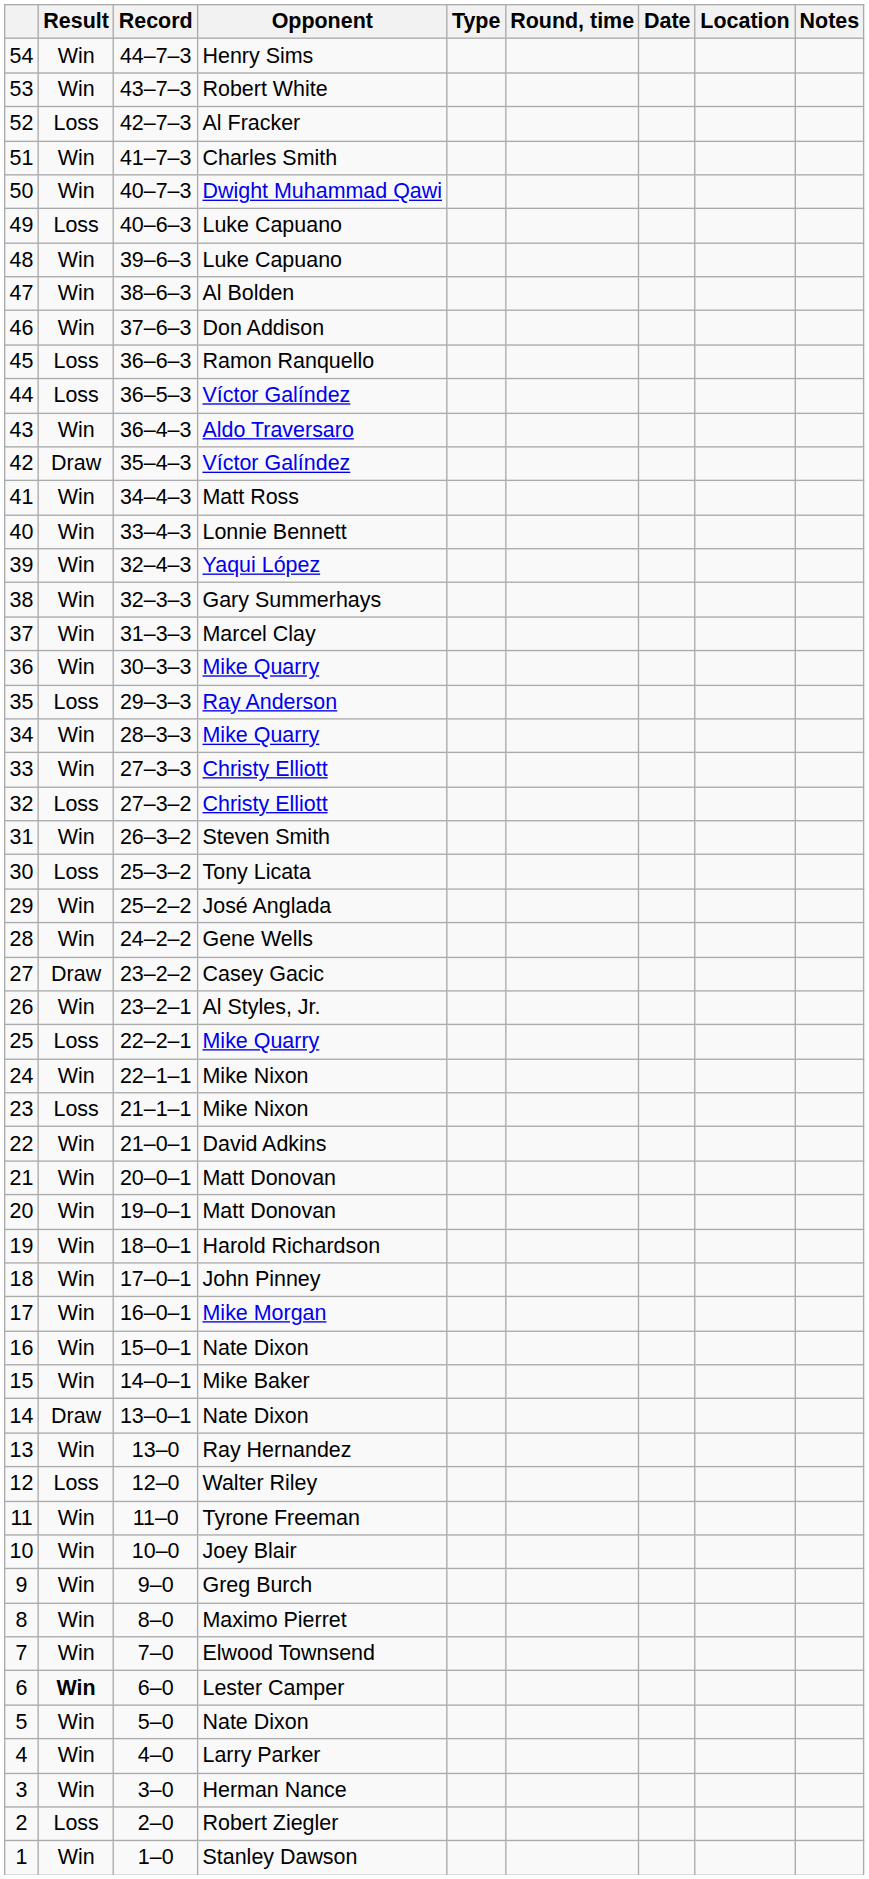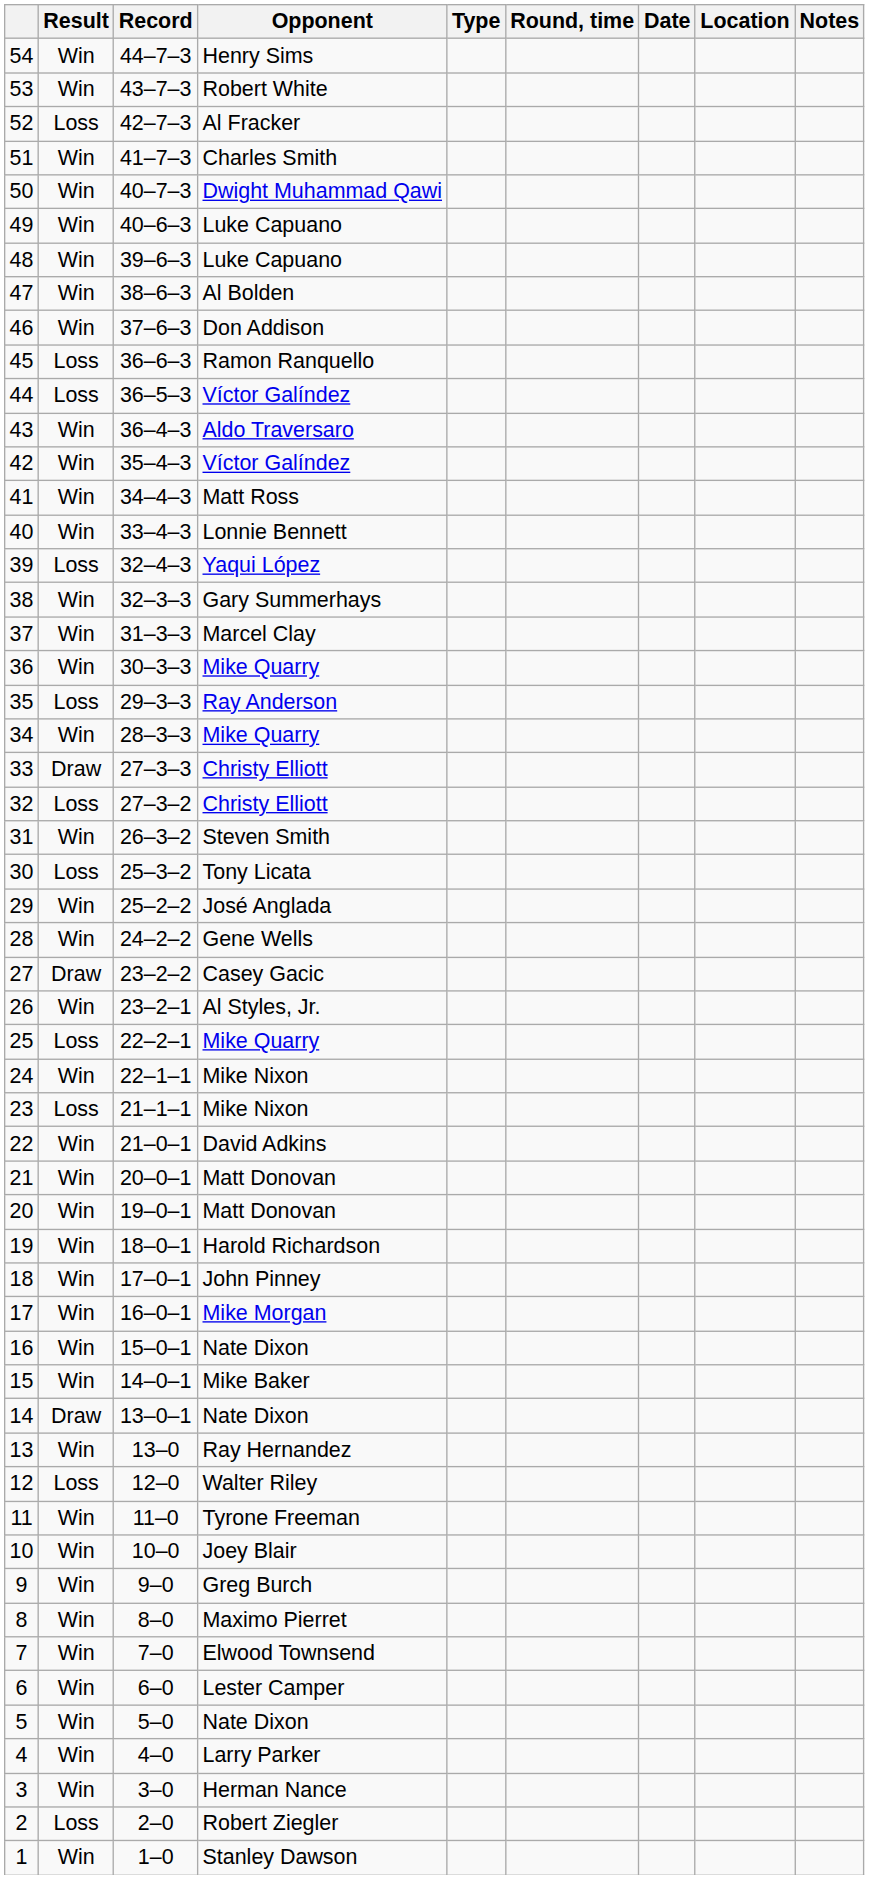 <table class=wikitable style=text-align:center>
 <tr>
 <th></th>
 <th>Result</th>
 <th>Record</th>
 <th>Opponent</th>
 <th>Type</th>
 <th>Round, time</th>
 <th>Date</th>
 <th>Location</th>
 <th>Notes</th>
 </tr>
 <tr>
 <td>54</td>
 <td>Win</td>
 <td>44–7–3</td>
 <td align=left>Henry Sims</td>
 <td></td>
 <td></td>
 <td></td>
 <td align=left></td>
 <td align=left></td>
 </tr>
 <tr>
 <td>53</td>
 <td>Win</td>
 <td>43–7–3</td>
 <td align=left>Robert White</td>
 <td></td>
 <td></td>
 <td></td>
 <td align=left></td>
 <td align=left></td>
 </tr>
 <tr>
 <td>52</td>
 <td>Loss</td>
 <td>42–7–3</td>
 <td align=left>Al Fracker</td>
 <td></td>
 <td></td>
 <td></td>
 <td align=left></td>
 <td align=left></td>
 </tr>
 <tr>
 <td>51</td>
 <td>Win</td>
 <td>41–7–3</td>
 <td align=left>Charles Smith</td>
 <td></td>
 <td></td>
 <td></td>
 <td align=left></td>
 <td align=left></td>
 </tr>
 <tr>
 <td>50</td>
 <td>Win</td>
 <td>40–7–3</td>
 <td align=left><a href='#'>Dwight Muhammad Qawi</a></td>
 <td></td>
 <td></td>
 <td></td>
 <td align=left></td>
 <td align=left></td>
 </tr>
 <tr>
 <td>49</td>
-<td>Loss</td>
+<td>Win</td>
 <td>40–6–3</td>
 <td align=left>Luke Capuano</td>
 <td></td>
 <td></td>
 <td></td>
 <td align=left></td>
 <td align=left></td>
 </tr>
 <tr>
 <td>48</td>
 <td>Win</td>
 <td>39–6–3</td>
 <td align=left>Luke Capuano</td>
 <td></td>
 <td></td>
 <td></td>
 <td align=left></td>
 <td align=left></td>
 </tr>
 <tr>
 <td>47</td>
 <td>Win</td>
 <td>38–6–3</td>
 <td align=left>Al Bolden</td>
 <td></td>
 <td></td>
 <td></td>
 <td align=left></td>
 <td align=left></td>
 </tr>
 <tr>
 <td>46</td>
 <td>Win</td>
 <td>37–6–3</td>
 <td align=left>Don Addison</td>
 <td></td>
 <td></td>
 <td></td>
 <td align=left></td>
 <td align=left></td>
 </tr>
 <tr>
 <td>45</td>
 <td>Loss</td>
 <td>36–6–3</td>
 <td align=left>Ramon Ranquello</td>
 <td></td>
 <td></td>
 <td></td>
 <td align=left></td>
 <td align=left></td>
 </tr>
 <tr>
 <td>44</td>
 <td>Loss</td>
 <td>36–5–3</td>
 <td align=left><a href='#'>Víctor Galíndez</a></td>
 <td></td>
 <td></td>
 <td></td>
 <td align=left></td>
 <td align=left></td>
 </tr>
 <tr>
 <td>43</td>
 <td>Win</td>
 <td>36–4–3</td>
 <td align=left><a href='#'>Aldo Traversaro</a></td>
 <td></td>
 <td></td>
 <td></td>
 <td align=left></td>
 <td align=left></td>
 </tr>
 <tr>
 <td>42</td>
-<td>Draw</td>
+<td>Win</td>
 <td>35–4–3</td>
 <td align=left><a href='#'>Víctor Galíndez</a></td>
 <td></td>
 <td></td>
 <td></td>
 <td align=left></td>
 <td align=left></td>
 </tr>
 <tr>
 <td>41</td>
 <td>Win</td>
 <td>34–4–3</td>
 <td align=left>Matt Ross</td>
 <td></td>
 <td></td>
 <td></td>
 <td align=left></td>
 <td align=left></td>
 </tr>
 <tr>
 <td>40</td>
 <td>Win</td>
 <td>33–4–3</td>
 <td align=left>Lonnie Bennett</td>
 <td></td>
 <td></td>
 <td></td>
 <td align=left></td>
 <td align=left></td>
 </tr>
 <tr>
 <td>39</td>
-<td>Win</td>
+<td>Loss</td>
 <td>32–4–3</td>
 <td align=left><a href='#'>Yaqui López</a></td>
 <td></td>
 <td></td>
 <td></td>
 <td align=left></td>
 <td align=left></td>
 </tr>
 <tr>
 <td>38</td>
 <td>Win</td>
 <td>32–3–3</td>
 <td align=left>Gary Summerhays</td>
 <td></td>
 <td></td>
 <td></td>
 <td align=left></td>
 <td align=left></td>
 </tr>
 <tr>
 <td>37</td>
 <td>Win</td>
 <td>31–3–3</td>
 <td align=left>Marcel Clay</td>
 <td></td>
 <td></td>
 <td></td>
 <td align=left></td>
 <td align=left></td>
 </tr>
 <tr>
 <td>36</td>
 <td>Win</td>
 <td>30–3–3</td>
 <td align=left><a href='#'>Mike Quarry</a></td>
 <td></td>
 <td></td>
 <td></td>
 <td align=left></td>
 <td align=left></td>
 </tr>
 <tr>
 <td>35</td>
 <td>Loss</td>
 <td>29–3–3</td>
 <td align=left><a href='#'>Ray Anderson</a></td>
 <td></td>
 <td></td>
 <td></td>
 <td align=left></td>
 <td align=left></td>
 </tr>
 <tr>
 <td>34</td>
 <td>Win</td>
 <td>28–3–3</td>
 <td align=left><a href='#'>Mike Quarry</a></td>
 <td></td>
 <td></td>
 <td></td>
 <td align=left></td>
 <td align=left></td>
 </tr>
 <tr>
 <td>33</td>
-<td>Win</td>
+<td>Draw</td>
 <td>27–3–3</td>
 <td align=left><a href='#'>Christy Elliott</a></td>
 <td></td>
 <td></td>
 <td></td>
 <td align=left></td>
 <td align=left></td>
 </tr>
 <tr>
 <td>32</td>
 <td>Loss</td>
 <td>27–3–2</td>
 <td align=left><a href='#'>Christy Elliott</a></td>
 <td></td>
 <td></td>
 <td></td>
 <td align=left></td>
 <td align=left></td>
 </tr>
 <tr>
 <td>31</td>
 <td>Win</td>
 <td>26–3–2</td>
 <td align=left>Steven Smith</td>
 <td></td>
 <td></td>
 <td></td>
 <td align=left></td>
 <td align=left></td>
 </tr>
 <tr>
 <td>30</td>
 <td>Loss</td>
 <td>25–3–2</td>
 <td align=left>Tony Licata</td>
 <td></td>
 <td></td>
 <td></td>
 <td align=left></td>
 <td align=left></td>
 </tr>
 <tr>
 <td>29</td>
 <td>Win</td>
 <td>25–2–2</td>
 <td align=left>José Anglada</td>
 <td></td>
 <td></td>
 <td></td>
 <td align=left></td>
 <td align=left></td>
 </tr>
 <tr>
 <td>28</td>
 <td>Win</td>
 <td>24–2–2</td>
 <td align=left>Gene Wells</td>
 <td></td>
 <td></td>
 <td></td>
 <td align=left></td>
 <td align=left></td>
 </tr>
 <tr>
 <td>27</td>
 <td>Draw</td>
 <td>23–2–2</td>
 <td align=left>Casey Gacic</td>
 <td></td>
 <td></td>
 <td></td>
 <td align=left></td>
 <td align=left></td>
 </tr>
 <tr>
 <td>26</td>
 <td>Win</td>
 <td>23–2–1</td>
 <td align=left>Al Styles, Jr.</td>
 <td></td>
 <td></td>
 <td></td>
 <td align=left></td>
 <td align=left></td>
 </tr>
 <tr>
 <td>25</td>
 <td>Loss</td>
 <td>22–2–1</td>
 <td align=left><a href='#'>Mike Quarry</a></td>
 <td></td>
 <td></td>
 <td></td>
 <td align=left></td>
 <td align=left></td>
 </tr>
 <tr>
 <td>24</td>
 <td>Win</td>
 <td>22–1–1</td>
 <td align=left>Mike Nixon</td>
 <td></td>
 <td></td>
 <td></td>
 <td align=left></td>
 <td align=left></td>
 </tr>
 <tr>
 <td>23</td>
 <td>Loss</td>
 <td>21–1–1</td>
 <td align=left>Mike Nixon</td>
 <td></td>
 <td></td>
 <td></td>
 <td align=left></td>
 <td align=left></td>
 </tr>
 <tr>
 <td>22</td>
 <td>Win</td>
 <td>21–0–1</td>
 <td align=left>David Adkins</td>
 <td></td>
 <td></td>
 <td></td>
 <td align=left></td>
 <td align=left></td>
 </tr>
 <tr>
 <td>21</td>
 <td>Win</td>
 <td>20–0–1</td>
 <td align=left>Matt Donovan</td>
 <td></td>
 <td></td>
 <td></td>
 <td align=left></td>
 <td align=left></td>
 </tr>
 <tr>
 <td>20</td>
 <td>Win</td>
 <td>19–0–1</td>
 <td align=left>Matt Donovan</td>
 <td></td>
 <td></td>
 <td></td>
 <td align=left></td>
 <td align=left></td>
 </tr>
 <tr>
 <td>19</td>
 <td>Win</td>
 <td>18–0–1</td>
 <td align=left>Harold Richardson</td>
 <td></td>
 <td></td>
 <td></td>
 <td align=left></td>
 <td align=left></td>
 </tr>
 <tr>
 <td>18</td>
 <td>Win</td>
 <td>17–0–1</td>
 <td align=left>John Pinney</td>
 <td></td>
 <td></td>
 <td></td>
 <td align=left></td>
 <td align=left></td>
 </tr>
 <tr>
 <td>17</td>
 <td>Win</td>
 <td>16–0–1</td>
 <td align=left><a href='#'>Mike Morgan</a></td>
 <td></td>
 <td></td>
 <td></td>
 <td align=left></td>
 <td align=left></td>
 </tr>
 <tr>
 <td>16</td>
 <td>Win</td>
 <td>15–0–1</td>
 <td align=left>Nate Dixon</td>
 <td></td>
 <td></td>
 <td></td>
 <td align=left></td>
 <td align=left></td>
 </tr>
 <tr>
 <td>15</td>
 <td>Win</td>
 <td>14–0–1</td>
 <td align=left>Mike Baker</td>
 <td></td>
 <td></td>
 <td></td>
 <td align=left></td>
 <td align=left></td>
 </tr>
 <tr>
 <td>14</td>
 <td>Draw</td>
 <td>13–0–1</td>
 <td align=left>Nate Dixon</td>
 <td></td>
 <td></td>
 <td></td>
 <td align=left></td>
 <td align=left></td>
 </tr>
 <tr>
 <td>13</td>
 <td>Win</td>
 <td>13–0</td>
 <td align=left>Ray Hernandez</td>
 <td></td>
 <td></td>
 <td></td>
 <td align=left></td>
 <td align=left></td>
 </tr>
 <tr>
 <td>12</td>
 <td>Loss</td>
 <td>12–0</td>
 <td align=left>Walter Riley</td>
 <td></td>
 <td></td>
 <td></td>
 <td align=left></td>
 <td align=left></td>
 </tr>
 <tr>
 <td>11</td>
 <td>Win</td>
 <td>11–0</td>
 <td align=left>Tyrone Freeman</td>
 <td></td>
 <td></td>
 <td></td>
 <td align=left></td>
 <td align=left></td>
 </tr>
 <tr>
 <td>10</td>
 <td>Win</td>
 <td>10–0</td>
 <td align=left>Joey Blair</td>
 <td></td>
 <td></td>
 <td></td>
 <td align=left></td>
 <td align=left></td>
 </tr>
 <tr>
 <td>9</td>
 <td>Win</td>
 <td>9–0</td>
 <td align=left>Greg Burch</td>
 <td></td>
 <td></td>
 <td></td>
 <td align=left></td>
 <td align=left></td>
 </tr>
 <tr>
 <td>8</td>
 <td>Win</td>
 <td>8–0</td>
 <td align=left>Maximo Pierret</td>
 <td></td>
 <td></td>
 <td></td>
 <td align=left></td>
 <td align=left></td>
 </tr>
 <tr>
 <td>7</td>
 <td>Win</td>
 <td>7–0</td>
 <td align=left>Elwood Townsend</td>
 <td></td>
 <td></td>
 <td></td>
 <td align=left></td>
 <td align=left></td>
 </tr>
 <tr>
 <td>6</td>
-<td><strong>Win</strong></td>
+<td>Win</td>
 <td>6–0</td>
 <td align=left>Lester Camper</td>
 <td></td>
 <td></td>
 <td></td>
 <td align=left></td>
 <td align=left></td>
 </tr>
 <tr>
 <td>5</td>
 <td>Win</td>
 <td>5–0</td>
 <td align=left>Nate Dixon</td>
 <td></td>
 <td></td>
 <td></td>
 <td align=left></td>
 <td align=left></td>
 </tr>
 <tr>
 <td>4</td>
 <td>Win</td>
 <td>4–0</td>
 <td align=left>Larry Parker</td>
 <td></td>
 <td></td>
 <td></td>
 <td align=left></td>
 <td align=left></td>
 </tr>
 <tr>
 <td>3</td>
 <td>Win</td>
 <td>3–0</td>
 <td align=left>Herman Nance</td>
 <td></td>
 <td></td>
 <td></td>
 <td align=left></td>
 <td align=left></td>
 </tr>
 <tr>
 <td>2</td>
 <td>Loss</td>
 <td>2–0</td>
 <td align=left>Robert Ziegler</td>
 <td></td>
 <td></td>
 <td></td>
 <td align=left></td>
 <td align=left></td>
 </tr>
 <tr>
 <td>1</td>
 <td>Win</td>
 <td>1–0</td>
 <td align=left>Stanley Dawson</td>
 <td></td>
 <td></td>
 <td></td>
 <td align=left></td>
 <td align=left></td>
 </tr>
 </table>
